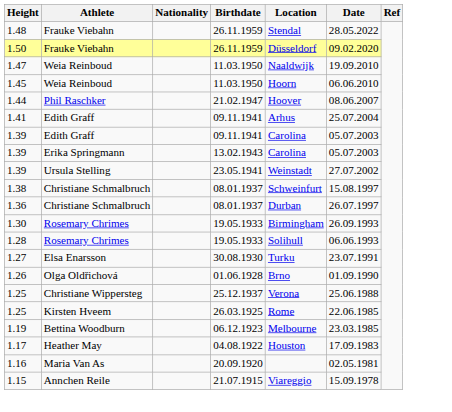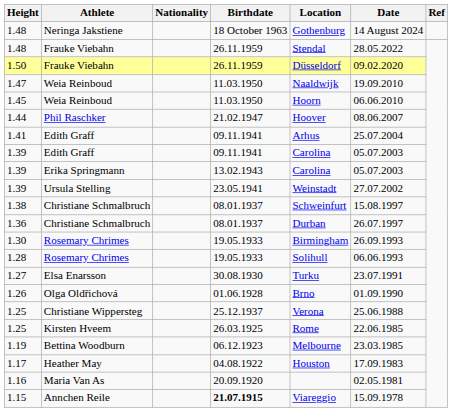 <table class="wikitable">
 <tr>
 <th>Height</th>
 <th>Athlete</th>
 <th>Nationality</th>
 <th>Birthdate</th>
 <th>Location</th>
 <th>Date</th>
 <th>Ref</th>
+</tr>
+<tr>
+<td>1.48</td>
+<td>Neringa Jakstiene</td>
+<td></td>
+<td>18 October 1963</td>
+<td><a href='#'>Gothenburg</a></td>
+<td>14 August 2024</td>
+<td></td>
 </tr>
 <tr>
 <td>1.48</td>
 <td>Frauke Viebahn</td>
 <td></td>
 <td>26.11.1959</td>
 <td><a href='#'>Stendal</a></td>
 <td>28.05.2022</td>
 </tr>
 <tr style="background:#ff9;">
 <td>1.50 </td>
 <td>Frauke Viebahn</td>
 <td></td>
 <td>26.11.1959</td>
 <td><a href='#'>Düsseldorf</a></td>
 <td>09.02.2020</td>
 </tr>
 <tr>
 <td>1.47</td>
 <td>Weia Reinboud</td>
 <td></td>
 <td>11.03.1950</td>
 <td><a href='#'>Naaldwijk</a></td>
 <td>19.09.2010</td>
 </tr>
 <tr>
 <td>1.45</td>
 <td>Weia Reinboud</td>
 <td></td>
 <td>11.03.1950</td>
 <td><a href='#'>Hoorn</a></td>
 <td>06.06.2010</td>
 </tr>
 <tr>
 <td>1.44</td>
 <td><a href='#'>Phil Raschker</a></td>
 <td></td>
 <td>21.02.1947</td>
 <td><a href='#'>Hoover</a></td>
 <td>08.06.2007</td>
 </tr>
 <tr>
 <td>1.41</td>
 <td>Edith Graff</td>
 <td></td>
 <td>09.11.1941</td>
 <td><a href='#'>Arhus</a></td>
 <td>25.07.2004</td>
 </tr>
 <tr>
 <td>1.39</td>
 <td>Edith Graff</td>
 <td></td>
 <td>09.11.1941</td>
 <td><a href='#'>Carolina</a></td>
 <td>05.07.2003</td>
 </tr>
 <tr>
 <td>1.39</td>
 <td>Erika Springmann</td>
 <td></td>
 <td>13.02.1943</td>
 <td><a href='#'>Carolina</a></td>
 <td>05.07.2003</td>
 </tr>
 <tr>
 <td>1.39</td>
 <td>Ursula Stelling</td>
 <td></td>
 <td>23.05.1941</td>
 <td><a href='#'>Weinstadt</a></td>
 <td>27.07.2002</td>
 </tr>
 <tr>
 <td>1.38</td>
 <td>Christiane Schmalbruch</td>
 <td></td>
 <td>08.01.1937</td>
 <td><a href='#'>Schweinfurt</a></td>
 <td>15.08.1997</td>
 </tr>
 <tr>
 <td>1.36</td>
 <td>Christiane Schmalbruch</td>
 <td></td>
 <td>08.01.1937</td>
 <td><a href='#'>Durban</a></td>
 <td>26.07.1997</td>
 </tr>
 <tr>
 <td>1.30</td>
 <td><a href='#'>Rosemary Chrimes</a></td>
 <td></td>
 <td>19.05.1933</td>
 <td><a href='#'>Birmingham</a></td>
 <td>26.09.1993</td>
 </tr>
 <tr>
 <td>1.28</td>
 <td><a href='#'>Rosemary Chrimes</a></td>
 <td></td>
 <td>19.05.1933</td>
 <td><a href='#'>Solihull</a></td>
 <td>06.06.1993</td>
 </tr>
 <tr>
 <td>1.27</td>
 <td>Elsa Enarsson</td>
 <td></td>
 <td>30.08.1930</td>
 <td><a href='#'>Turku</a></td>
 <td>23.07.1991</td>
 </tr>
 <tr>
 <td>1.26</td>
 <td>Olga Oldřichová</td>
 <td></td>
 <td>01.06.1928</td>
 <td><a href='#'>Brno</a></td>
 <td>01.09.1990</td>
 </tr>
 <tr>
 <td>1.25</td>
 <td>Christiane Wippersteg</td>
 <td></td>
 <td>25.12.1937</td>
 <td><a href='#'>Verona</a></td>
 <td>25.06.1988</td>
 </tr>
 <tr>
 <td>1.25</td>
 <td>Kirsten Hveem</td>
 <td></td>
 <td>26.03.1925</td>
 <td><a href='#'>Rome</a></td>
 <td>22.06.1985</td>
 </tr>
 <tr>
 <td>1.19</td>
 <td>Bettina Woodburn</td>
 <td></td>
 <td>06.12.1923</td>
 <td><a href='#'>Melbourne</a></td>
 <td>23.03.1985</td>
 </tr>
 <tr>
 <td>1.17</td>
 <td>Heather May</td>
 <td></td>
 <td>04.08.1922</td>
 <td><a href='#'>Houston</a></td>
 <td>17.09.1983</td>
 </tr>
 <tr>
 <td>1.16</td>
 <td>Maria Van As</td>
 <td></td>
 <td>20.09.1920</td>
 <td></td>
 <td>02.05.1981</td>
 </tr>
 <tr>
 <td>1.15</td>
 <td>Annchen Reile</td>
 <td></td>
-<td>21.07.1915</td>
+<td><strong>21.07.1915</strong></td>
 <td><a href='#'>Viareggio</a></td>
 <td>15.09.1978</td>
 </tr>
 </table>
